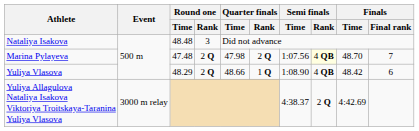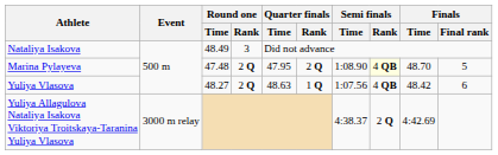 <table class="wikitable" style="font-size:90%">
 <tr>
 <th rowspan="2">Athlete</th>
 <th rowspan="2">Event</th>
 <th colspan="2">Round one</th>
 <th colspan="2">Quarter finals</th>
 <th colspan="2">Semi finals</th>
 <th colspan="2">Finals</th>
 </tr>
 <tr>
 <th>Time</th>
 <th>Rank</th>
 <th>Time</th>
 <th>Rank</th>
 <th>Time</th>
 <th>Rank</th>
 <th>Time</th>
 <th>Final rank</th>
 </tr>
 <tr>
 <td> <a href='#'>Nataliya Isakova</a></td>
 <td rowspan="3">500 m</td>
-<td align="center">48.48</td>
+<td align="center">48.49</td>
 <td align="center">3</td>
 <td colspan="6">Did not advance</td>
 </tr>
 <tr>
 <td> <a href='#'>Marina Pylayeva</a></td>
 <td align="center">47.48</td>
 <td align="center">2 <strong>Q</strong></td>
-<td align="center">47.98</td>
+<td align="center">47.95</td>
 <td align="center">2 <strong>Q</strong></td>
-<td align="center">1:07.56</td>
+<td align="center">1:08.90</td>
 <td align="center" style="background: lightyellow;">4 <strong>QB</strong></td>
 <td align="center">48.70</td>
-<td align="center">7</td>
+<td align="center">5</td>
 </tr>
 <tr>
 <td> <a href='#'>Yuliya Vlasova</a></td>
-<td align="center">48.29</td>
+<td align="center">48.27</td>
 <td align="center">2 <strong>Q</strong></td>
-<td align="center">48.66</td>
+<td align="center">48.63</td>
 <td align="center">1 <strong>Q</strong></td>
-<td align="center">1:08.90</td>
+<td align="center">1:07.56</td>
 <td align="center">4 <strong>QB</strong></td>
 <td align="center">48.42</td>
 <td align="center">6</td>
 </tr>
 <tr>
 <td> <a href='#'>Yuliya Allagulova</a><br> <a href='#'>Nataliya Isakova</a><br> <a href='#'>Viktoriya Troitskaya-Taranina</a><br> <a href='#'>Yuliya Vlasova</a></td>
 <td>3000 m relay</td>
 <td colspan=4 bgcolor=wheat></td>
 <td align=center>4:38.37</td>
 <td align=center>2 <strong>Q</strong></td>
 <td align=center>4:42.69</td>
 <td align=center></td>
 </tr>
 </table>
